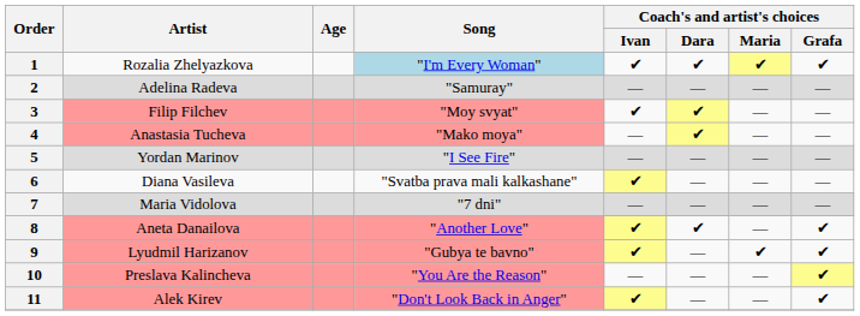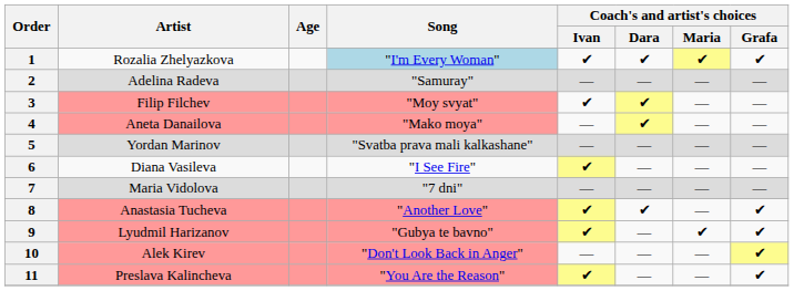 <table class="wikitable" style="text-align:center; line-height:17px; width:100%">
 <tr>
 <th rowspan="2" scope="col" style="width:05%">Order</th>
 <th rowspan="2" scope="col" style="width:24%">Artist</th>
 <th rowspan="2" scope="col" style="width:04%">Age</th>
 <th rowspan="2" scope="col" style="width:24%">Song</th>
 <th colspan="4" scope="col" style="width:24%">Coach's and artist's choices</th>
 </tr>
 <tr>
 <th style="width:06%">Ivan</th>
 <th style="width:06%">Dara</th>
 <th style="width:06%">Maria</th>
 <th style="width:06%">Grafa</th>
 </tr>
 <tr>
 <th>1</th>
 <td>Rozalia Zhelyazkova</td>
 <td></td>
 <td style="background: lightblue;">"<a href='#'>I'm Every Woman</a>"</td>
 <td>✔</td>
 <td>✔</td>
 <td style="background:#fdfc8f">✔</td>
 <td>✔</td>
 </tr>
 <tr bgcolor=#DCDCDC>
 <th>2</th>
 <td>Adelina Radeva</td>
 <td></td>
 <td>"Samuray"</td>
 <td>—</td>
 <td>—</td>
 <td>—</td>
 <td>—</td>
 </tr>
 <tr>
 <th>3</th>
 <td style="background:#ff9999">Filip Filchev</td>
 <td style="background:#ff9999"></td>
 <td style="background:#ff9999">"Moy svyat"</td>
 <td>✔</td>
 <td style="background:#fdfc8f">✔</td>
 <td>—</td>
 <td>—</td>
 </tr>
 <tr>
 <th>4</th>
-<td style="background:#ff9999">Anastasia Tucheva</td>
+<td style="background:#ff9999">Aneta Danailova</td>
 <td style="background:#ff9999"></td>
 <td style="background:#ff9999">"Mako moya"</td>
 <td>—</td>
 <td style="background:#fdfc8f">✔</td>
 <td>—</td>
 <td>—</td>
 </tr>
 <tr bgcolor=#DCDCDC>
 <th>5</th>
 <td>Yordan Marinov</td>
 <td></td>
-<td>"<a href='#'>I See Fire</a>"</td>
+<td>"Svatba prava mali kalkashane"</td>
 <td>—</td>
 <td>—</td>
 <td>—</td>
 <td>—</td>
 </tr>
 <tr>
 <th>6</th>
 <td>Diana Vasileva</td>
 <td></td>
-<td>"Svatba prava mali kalkashane"</td>
+<td>"<a href='#'>I See Fire</a>"</td>
 <td style="background:#fdfc8f">✔</td>
 <td>—</td>
 <td>—</td>
 <td>—</td>
 </tr>
 <tr bgcolor=#DCDCDC>
 <th>7</th>
 <td>Maria Vidolova</td>
 <td></td>
 <td>"7 dni"</td>
 <td>—</td>
 <td>—</td>
 <td>—</td>
 <td>—</td>
 </tr>
 <tr>
 <th>8</th>
-<td style="background:#ff9999">Aneta Danailova</td>
+<td style="background:#ff9999">Anastasia Tucheva</td>
 <td style="background:#ff9999"></td>
 <td style="background:#ff9999">"<a href='#'>Another Love</a>"</td>
 <td style="background:#fdfc8f">✔</td>
 <td>✔</td>
 <td>—</td>
 <td>✔</td>
 </tr>
 <tr>
 <th>9</th>
 <td style="background:#ff9999">Lyudmil Harizanov</td>
 <td style="background:#ff9999"></td>
 <td style="background:#ff9999">"Gubya te bavno"</td>
 <td style="background:#fdfc8f">✔</td>
 <td>—</td>
 <td>✔</td>
 <td>✔</td>
 </tr>
 <tr>
 <th>10</th>
-<td style="background:#ff9999">Preslava Kalincheva</td>
+<td style="background:#ff9999">Alek Kirev</td>
 <td style="background:#ff9999"></td>
-<td style="background:#ff9999">"<a href='#'>You Are the Reason</a>"</td>
+<td style="background:#ff9999">"<a href='#'>Don't Look Back in Anger</a>"</td>
 <td>—</td>
 <td>—</td>
 <td>—</td>
 <td style="background:#fdfc8f">✔</td>
 </tr>
 <tr>
 <th>11</th>
-<td style="background:#ff9999">Alek Kirev</td>
+<td style="background:#ff9999">Preslava Kalincheva</td>
 <td style="background:#ff9999"></td>
-<td style="background:#ff9999">"<a href='#'>Don't Look Back in Anger</a>"</td>
+<td style="background:#ff9999">"<a href='#'>You Are the Reason</a>"</td>
 <td style="background:#fdfc8f">✔</td>
 <td>—</td>
 <td>—</td>
 <td>✔</td>
 </tr>
 <tr>
 </tr>
 </table>
